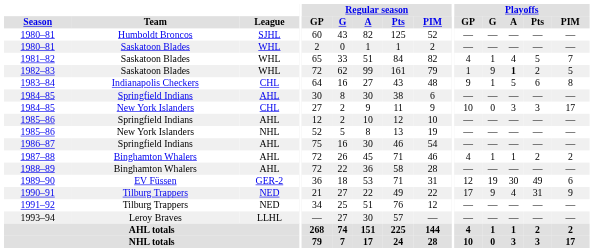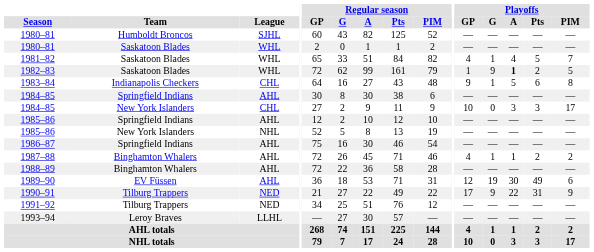 <table border="0" cellpadding="1" cellspacing="0" style="text-align:center; width:60em">
 <tr bgcolor="#e0e0e0">
 <th colspan="3" bgcolor="#ffffff"></th>
 <th rowspan="99" bgcolor="#ffffff"></th>
 <th colspan="5"><a href='#'>Regular season</a></th>
 <th rowspan="99" bgcolor="#ffffff"></th>
 <th colspan="5"><a href='#'>Playoffs</a></th>
 </tr>
 <tr bgcolor="#e0e0e0">
 <th><a href='#'>Season</a></th>
 <th>Team</th>
 <th>League</th>
 <th>GP</th>
 <th><a href='#'>G</a></th>
 <th><a href='#'>A</a></th>
 <th><a href='#'>Pts</a></th>
 <th><a href='#'>PIM</a></th>
 <th>GP</th>
 <th>G</th>
 <th>A</th>
 <th>Pts</th>
 <th>PIM</th>
 </tr>
 <tr>
 <td><a href='#'>1980–81</a></td>
 <td><a href='#'>Humboldt Broncos</a></td>
 <td><a href='#'>SJHL</a></td>
 <td>60</td>
 <td>43</td>
 <td>82</td>
 <td>125</td>
 <td>52</td>
 <td>—</td>
 <td>—</td>
 <td>—</td>
 <td>—</td>
 <td>—</td>
 </tr>
 <tr bgcolor="#f0f0f0">
 <td><a href='#'>1980–81</a></td>
 <td><a href='#'>Saskatoon Blades</a></td>
 <td><a href='#'>WHL</a></td>
 <td>2</td>
 <td>0</td>
 <td>1</td>
 <td>1</td>
 <td>2</td>
 <td>—</td>
 <td>—</td>
 <td>—</td>
 <td>—</td>
 <td>—</td>
 </tr>
 <tr>
 <td><a href='#'>1981–82</a></td>
 <td>Saskatoon Blades</td>
 <td>WHL</td>
 <td>65</td>
 <td>33</td>
 <td>51</td>
 <td>84</td>
 <td>82</td>
 <td>4</td>
 <td>1</td>
 <td>4</td>
 <td>5</td>
 <td>7</td>
 </tr>
 <tr bgcolor="#f0f0f0">
 <td><a href='#'>1982–83</a></td>
 <td>Saskatoon Blades</td>
 <td>WHL</td>
 <td>72</td>
 <td>62</td>
 <td>99</td>
 <td>161</td>
 <td>79</td>
 <td>1</td>
 <td>9</td>
 <td><strong>1</strong></td>
 <td>2</td>
 <td>5</td>
 </tr>
 <tr>
 <td><a href='#'>1983–84</a></td>
 <td><a href='#'>Indianapolis Checkers</a></td>
 <td><a href='#'>CHL</a></td>
 <td>64</td>
 <td>16</td>
 <td>27</td>
 <td>43</td>
 <td>48</td>
 <td>9</td>
 <td>1</td>
 <td>5</td>
 <td>6</td>
 <td>8</td>
 </tr>
 <tr bgcolor="#f0f0f0">
 <td><a href='#'>1984–85</a></td>
 <td><a href='#'>Springfield Indians</a></td>
 <td><a href='#'>AHL</a></td>
 <td>30</td>
 <td>8</td>
 <td>30</td>
 <td>38</td>
 <td>6</td>
 <td>—</td>
 <td>—</td>
 <td>—</td>
 <td>—</td>
 <td>—</td>
 </tr>
 <tr>
 <td><a href='#'>1984–85</a></td>
 <td><a href='#'>New York Islanders</a></td>
 <td><a href='#'>CHL</a></td>
 <td>27</td>
 <td>2</td>
 <td>9</td>
 <td>11</td>
 <td>9</td>
 <td>10</td>
 <td>0</td>
 <td>3</td>
 <td>3</td>
 <td>17</td>
 </tr>
 <tr bgcolor="#f0f0f0">
 <td><a href='#'>1985–86</a></td>
 <td>Springfield Indians</td>
 <td>AHL</td>
 <td>12</td>
 <td>2</td>
 <td>10</td>
 <td>12</td>
 <td>10</td>
 <td>—</td>
 <td>—</td>
 <td>—</td>
 <td>—</td>
 <td>—</td>
 </tr>
 <tr>
 <td><a href='#'>1985–86</a></td>
 <td>New York Islanders</td>
 <td>NHL</td>
 <td>52</td>
 <td>5</td>
 <td>8</td>
 <td>13</td>
 <td>19</td>
 <td>—</td>
 <td>—</td>
 <td>—</td>
 <td>—</td>
 <td>—</td>
 </tr>
 <tr bgcolor="#f0f0f0">
 <td><a href='#'>1986–87</a></td>
 <td>Springfield Indians</td>
 <td>AHL</td>
 <td>75</td>
 <td>16</td>
 <td>30</td>
 <td>46</td>
 <td>54</td>
 <td>—</td>
 <td>—</td>
 <td>—</td>
 <td>—</td>
 <td>—</td>
 </tr>
 <tr>
 <td><a href='#'>1987–88</a></td>
 <td><a href='#'>Binghamton Whalers</a></td>
 <td>AHL</td>
 <td>72</td>
 <td>26</td>
 <td>45</td>
 <td>71</td>
 <td>46</td>
 <td>4</td>
 <td>1</td>
 <td>1</td>
 <td>2</td>
 <td>2</td>
 </tr>
 <tr bgcolor="#f0f0f0">
 <td><a href='#'>1988–89</a></td>
 <td>Binghamton Whalers</td>
 <td>AHL</td>
 <td>72</td>
 <td>22</td>
 <td>36</td>
 <td>58</td>
 <td>28</td>
 <td>—</td>
 <td>—</td>
 <td>—</td>
 <td>—</td>
 <td>—</td>
 </tr>
 <tr>
 <td><a href='#'>1989–90</a></td>
 <td><a href='#'>EV Füssen</a></td>
-<td><a href='#'>GER-2</a></td>
+<td><a href='#'>AHL</a></td>
 <td>36</td>
 <td>18</td>
 <td>53</td>
 <td>71</td>
 <td>31</td>
 <td>12</td>
 <td>19</td>
 <td>30</td>
 <td>49</td>
 <td>6</td>
 </tr>
 <tr bgcolor="#f0f0f0">
 <td><a href='#'>1990–91</a></td>
 <td><a href='#'>Tilburg Trappers</a></td>
 <td><a href='#'>NED</a></td>
 <td>21</td>
 <td>27</td>
 <td>22</td>
 <td>49</td>
 <td>22</td>
 <td>17</td>
 <td>9</td>
-<td>4</td>
+<td>22</td>
 <td>31</td>
 <td>9</td>
 </tr>
 <tr>
 <td><a href='#'>1991–92</a></td>
 <td>Tilburg Trappers</td>
 <td>NED</td>
 <td>34</td>
 <td>25</td>
 <td>51</td>
 <td>76</td>
 <td>12</td>
 <td>—</td>
 <td>—</td>
 <td>—</td>
 <td>—</td>
 <td>—</td>
 </tr>
 <tr bgcolor="#f0f0f0">
 <td>1993–94</td>
 <td>Leroy Braves</td>
 <td>LLHL</td>
 <td>—</td>
 <td>27</td>
 <td>30</td>
 <td>57</td>
 <td>—</td>
 <td>—</td>
 <td>—</td>
 <td>—</td>
 <td>—</td>
 <td>—</td>
 </tr>
 <tr bgcolor="#e0e0e0">
 <th colspan="3">AHL totals</th>
 <th>268</th>
 <th>74</th>
 <th>151</th>
 <th>225</th>
 <th>144</th>
 <th>4</th>
 <th>1</th>
 <th>1</th>
 <th>2</th>
 <th>2</th>
 </tr>
 <tr bgcolor="#e0e0e0">
 <th colspan="3">NHL totals</th>
 <th>79</th>
 <th>7</th>
 <th>17</th>
 <th>24</th>
 <th>28</th>
 <th>10</th>
 <th>0</th>
 <th>3</th>
 <th>3</th>
 <th>17</th>
 </tr>
 </table>
